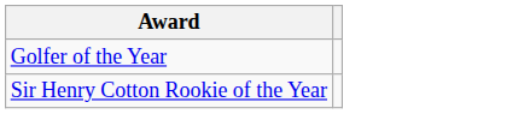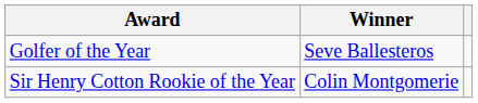 <table class="wikitable">
 <tr>
 <th>Award</th>
+<th>Winner</th>
 <th></th>
 </tr>
 <tr>
 <td><a href='#'>Golfer of the Year</a></td>
+<td> <a href='#'>Seve Ballesteros</a></td>
 <td></td>
 </tr>
 <tr>
 <td><a href='#'>Sir Henry Cotton Rookie of the Year</a></td>
+<td> <a href='#'>Colin Montgomerie</a></td>
 <td></td>
 </tr>
 </table>
